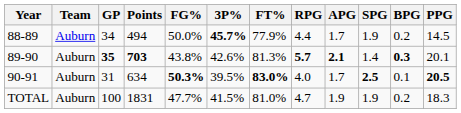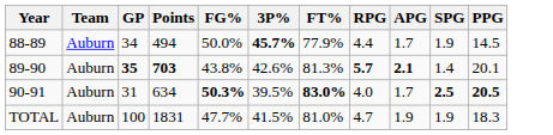 <table class="wikitable">
 <tr>
 <th>Year</th>
 <th>Team</th>
 <th>GP</th>
 <th>Points</th>
 <th>FG%</th>
 <th>3P%</th>
 <th>FT%</th>
 <th>RPG</th>
 <th>APG</th>
 <th>SPG</th>
-<th>BPG</th>
 <th>PPG</th>
 </tr>
 <tr>
 <td>88-89</td>
 <td><a href='#'>Auburn</a></td>
 <td>34</td>
 <td>494</td>
 <td>50.0%</td>
 <td><strong>45.7%</strong></td>
 <td>77.9%</td>
 <td>4.4</td>
 <td>1.7</td>
 <td>1.9</td>
-<td>0.2</td>
 <td>14.5</td>
 </tr>
 <tr>
 <td>89-90</td>
 <td>Auburn</td>
 <td><strong>35</strong></td>
 <td><strong>703</strong></td>
 <td>43.8%</td>
 <td>42.6%</td>
 <td>81.3%</td>
 <td><strong>5.7</strong></td>
 <td><strong>2.1</strong></td>
 <td>1.4</td>
-<td><strong>0.3</strong></td>
 <td>20.1</td>
 </tr>
 <tr>
 <td>90-91</td>
 <td>Auburn</td>
 <td>31</td>
 <td>634</td>
 <td><strong>50.3%</strong></td>
 <td>39.5%</td>
 <td><strong>83.0%</strong></td>
 <td>4.0</td>
 <td>1.7</td>
 <td><strong>2.5</strong></td>
-<td>0.1</td>
 <td><strong>20.5</strong></td>
 </tr>
 <tr>
 <td>TOTAL</td>
 <td>Auburn</td>
 <td>100</td>
 <td>1831</td>
 <td>47.7%</td>
 <td>41.5%</td>
 <td>81.0%</td>
 <td>4.7</td>
 <td>1.9</td>
 <td>1.9</td>
-<td>0.2</td>
 <td>18.3</td>
 </tr>
 </table>
